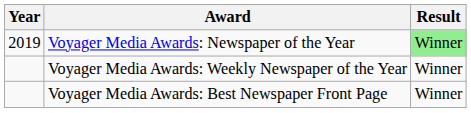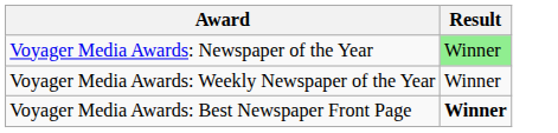 <table class="wikitable">
 <tr>
-<th>Year</th>
 <th>Award</th>
 <th>Result</th>
 </tr>
 <tr>
-<td>2019</td>
 <td><a href='#'>Voyager Media Awards</a>: Newspaper of the Year</td>
 <td style="background: lightgreen;">Winner</td>
 </tr>
 <tr>
-<td></td>
 <td>Voyager Media Awards: Weekly Newspaper of the Year</td>
 <td>Winner</td>
 </tr>
 <tr>
-<td></td>
 <td>Voyager Media Awards: Best Newspaper Front Page</td>
-<td>Winner</td>
+<td><strong>Winner</strong></td>
 </tr>
 </table>
